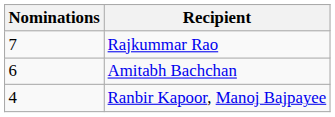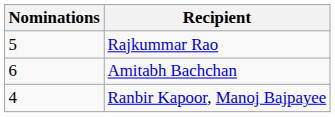 <table class="wikitable">
 <tr>
 <th>Nominations</th>
 <th>Recipient</th>
 </tr>
 <tr>
-<td>7</td>
+<td>5</td>
 <td><a href='#'>Rajkummar Rao</a></td>
 </tr>
 <tr>
 <td>6</td>
 <td><a href='#'>Amitabh Bachchan</a></td>
 </tr>
 <tr>
 <td>4</td>
 <td><a href='#'>Ranbir Kapoor</a>, <a href='#'>Manoj Bajpayee</a></td>
 </tr>
 </table>
